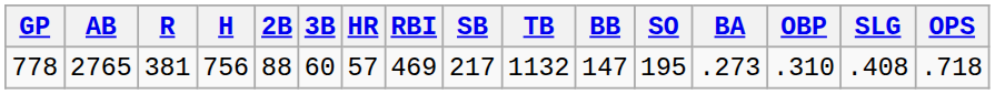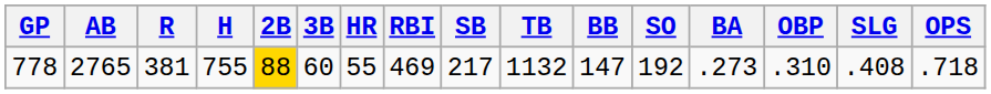 <table class="wikitable">
 <tr>
 <th><a href='#'>GP</a></th>
 <th><a href='#'>AB</a></th>
 <th><a href='#'>R</a></th>
 <th><a href='#'>H</a></th>
 <th><a href='#'>2B</a></th>
 <th><a href='#'>3B</a></th>
 <th><a href='#'>HR</a></th>
 <th><a href='#'>RBI</a></th>
 <th><a href='#'>SB</a></th>
 <th><a href='#'>TB</a></th>
 <th><a href='#'>BB</a></th>
 <th><a href='#'>SO</a></th>
 <th><a href='#'>BA</a></th>
 <th><a href='#'>OBP</a></th>
 <th><a href='#'>SLG</a></th>
 <th><a href='#'>OPS</a></th>
 </tr>
 <tr align=center>
 <td>778</td>
 <td>2765</td>
 <td>381</td>
-<td>756</td>
-<td>88</td>
+<td>755</td>
+<td style="background: gold;">88</td>
 <td>60</td>
-<td>57</td>
+<td>55</td>
 <td>469</td>
 <td>217</td>
 <td>1132</td>
 <td>147</td>
-<td>195</td>
+<td>192</td>
 <td>.273</td>
 <td>.310</td>
 <td>.408</td>
 <td>.718</td>
 </tr>
 </table>
